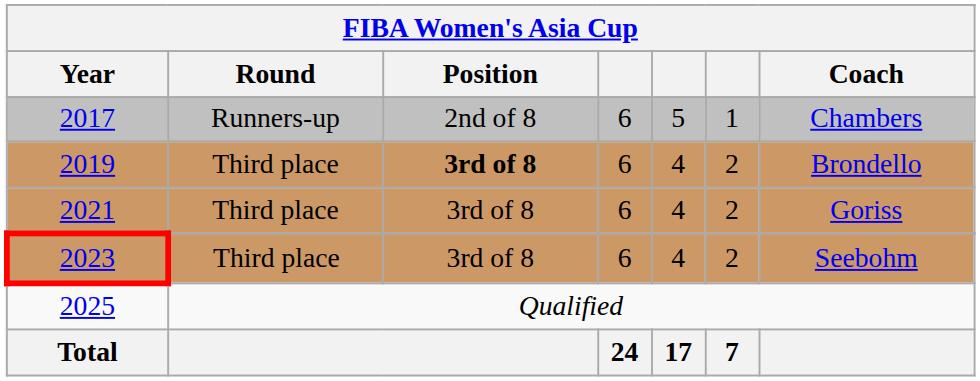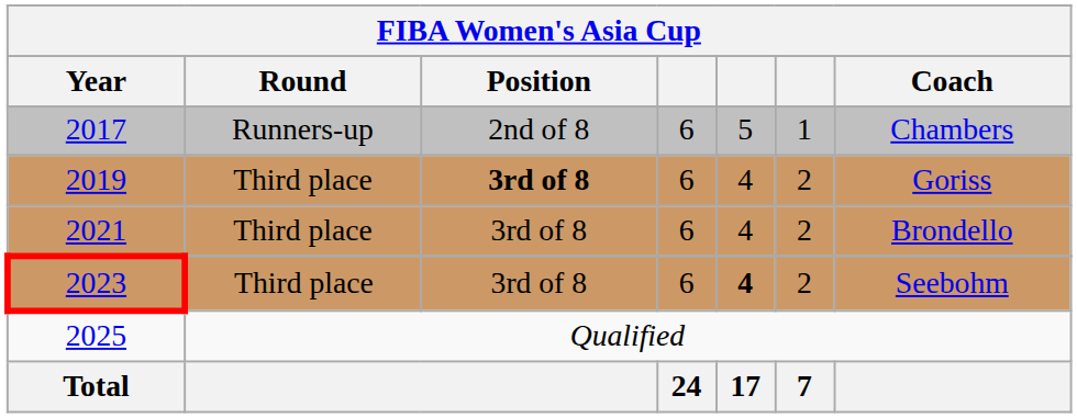 <table class="wikitable" style="width: 40%; text-align: center; font-size:90%">
 <tr>
 <th colspan=7><a href='#'>FIBA Women's Asia Cup</a></th>
 </tr>
 <tr>
 <th style="width: 15%">Year</th>
 <th style="width: 20%">Round</th>
 <th style="width: 20%">Position</th>
 <th style="width: 5%"></th>
 <th style="width: 5%"></th>
 <th style="width: 5%"></th>
 <th style="width: 20%">Coach</th>
 </tr>
 <tr style="background:silver">
 <td> <a href='#'>2017</a></td>
 <td>Runners-up</td>
 <td>2nd of 8</td>
 <td>6</td>
 <td>5</td>
 <td>1</td>
 <td><a href='#'>Chambers</a></td>
 </tr>
 <tr style="background:#cc9966">
 <td> <a href='#'>2019</a></td>
 <td>Third place</td>
 <td><strong>3rd of 8</strong></td>
 <td>6</td>
 <td>4</td>
 <td>2</td>
-<td><a href='#'>Brondello</a></td>
+<td><a href='#'>Goriss</a></td>
 </tr>
 <tr style="background:#cc9966">
 <td> <a href='#'>2021</a></td>
 <td>Third place</td>
 <td>3rd of 8</td>
 <td>6</td>
 <td>4</td>
 <td>2</td>
-<td><a href='#'>Goriss</a></td>
+<td><a href='#'>Brondello</a></td>
 </tr>
 <tr>
 </tr>
 <tr style="background:#cc9966">
 <td style="border: 3px solid red"> <a href='#'>2023</a></td>
 <td>Third place</td>
 <td>3rd of 8</td>
 <td>6</td>
-<td>4</td>
+<td><strong>4</strong></td>
 <td>2</td>
 <td><a href='#'>Seebohm</a></td>
 </tr>
 <tr>
 <td> <a href='#'>2025</a></td>
 <td colspan=6><em>Qualified</em></td>
 </tr>
 <tr>
 <th>Total</th>
 <th colspan=2></th>
 <th>24</th>
 <th>17</th>
 <th>7</th>
 <th></th>
 </tr>
 </table>
